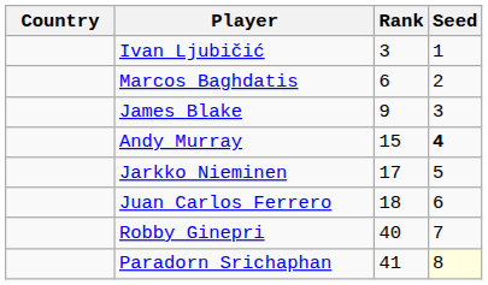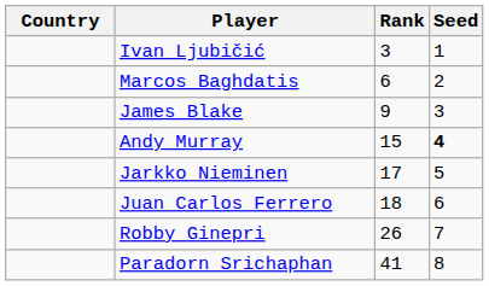 <table class="wikitable" border="1">
 <tr>
 <th width="70">Country</th>
 <th width="175">Player</th>
 <th>Rank</th>
 <th>Seed</th>
 </tr>
 <tr>
 <td></td>
 <td><a href='#'>Ivan Ljubičić</a></td>
 <td>3</td>
 <td>1</td>
 </tr>
 <tr>
 <td></td>
 <td><a href='#'>Marcos Baghdatis</a></td>
 <td>6</td>
 <td>2</td>
 </tr>
 <tr>
 <td></td>
 <td><a href='#'>James Blake</a></td>
 <td>9</td>
 <td>3</td>
 </tr>
 <tr>
 <td></td>
 <td><a href='#'>Andy Murray</a></td>
 <td>15</td>
 <td><strong>4</strong></td>
 </tr>
 <tr>
 <td></td>
 <td><a href='#'>Jarkko Nieminen</a></td>
 <td>17</td>
 <td>5</td>
 </tr>
 <tr>
 <td></td>
 <td><a href='#'>Juan Carlos Ferrero</a></td>
 <td>18</td>
 <td>6</td>
 </tr>
 <tr>
 <td></td>
 <td><a href='#'>Robby Ginepri</a></td>
-<td>40</td>
+<td>26</td>
 <td>7</td>
 </tr>
 <tr>
 <td></td>
 <td><a href='#'>Paradorn Srichaphan</a></td>
 <td>41</td>
-<td style="background: lightyellow;">8</td>
+<td>8</td>
 </tr>
 </table>
